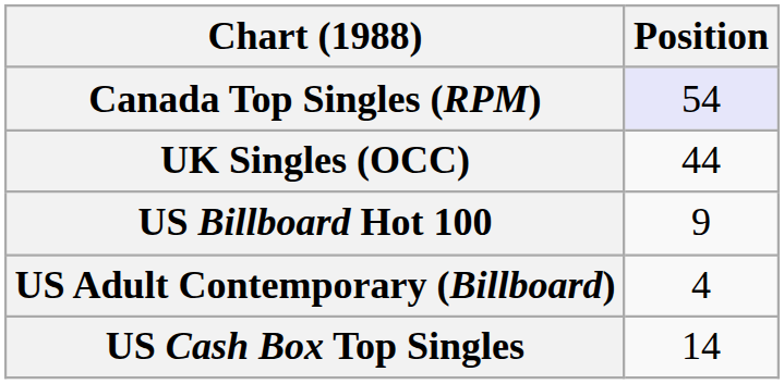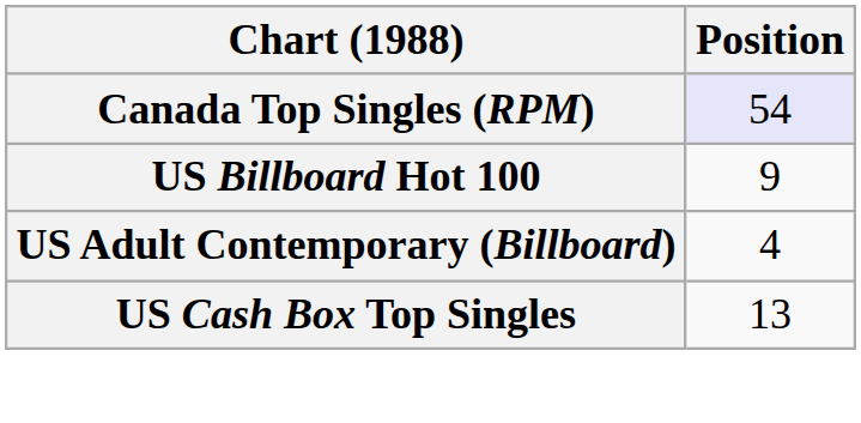 <table class="wikitable sortable plainrowheaders" style="text-align:center">
 <tr>
 <th scope="col">Chart (1988)</th>
 <th scope="col">Position</th>
 </tr>
 <tr>
 <th scope="row">Canada Top Singles (<em>RPM</em>)</th>
 <td style="background: lavender;">54</td>
-</tr>
-<tr>
-<th scope="row">UK Singles (OCC)</th>
-<td>44</td>
 </tr>
 <tr>
 <th scope="row">US <em>Billboard</em> Hot 100</th>
 <td>9</td>
 </tr>
 <tr>
 <th scope="row">US Adult Contemporary (<em>Billboard</em>)</th>
 <td>4</td>
 </tr>
 <tr>
 <th scope="row">US <em>Cash Box</em> Top Singles</th>
-<td>14</td>
+<td>13</td>
 </tr>
 </table>
